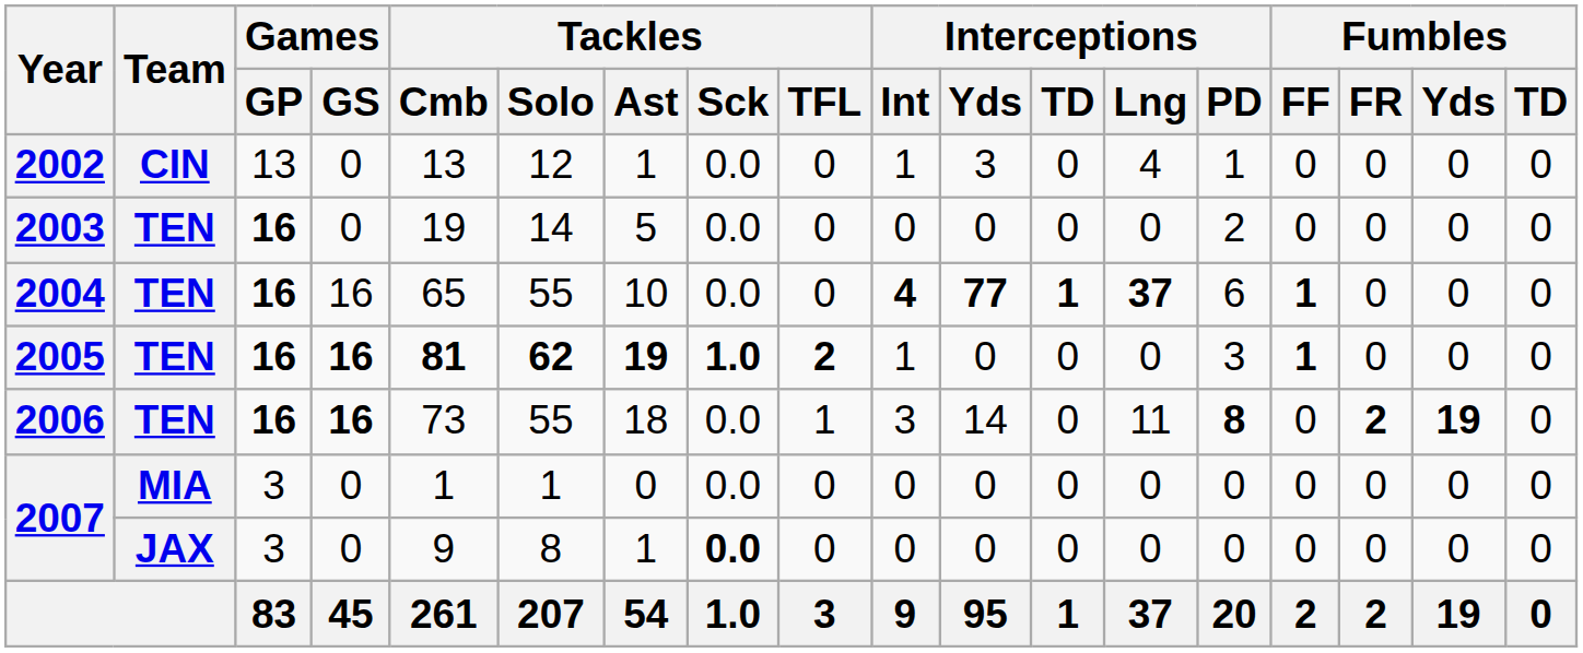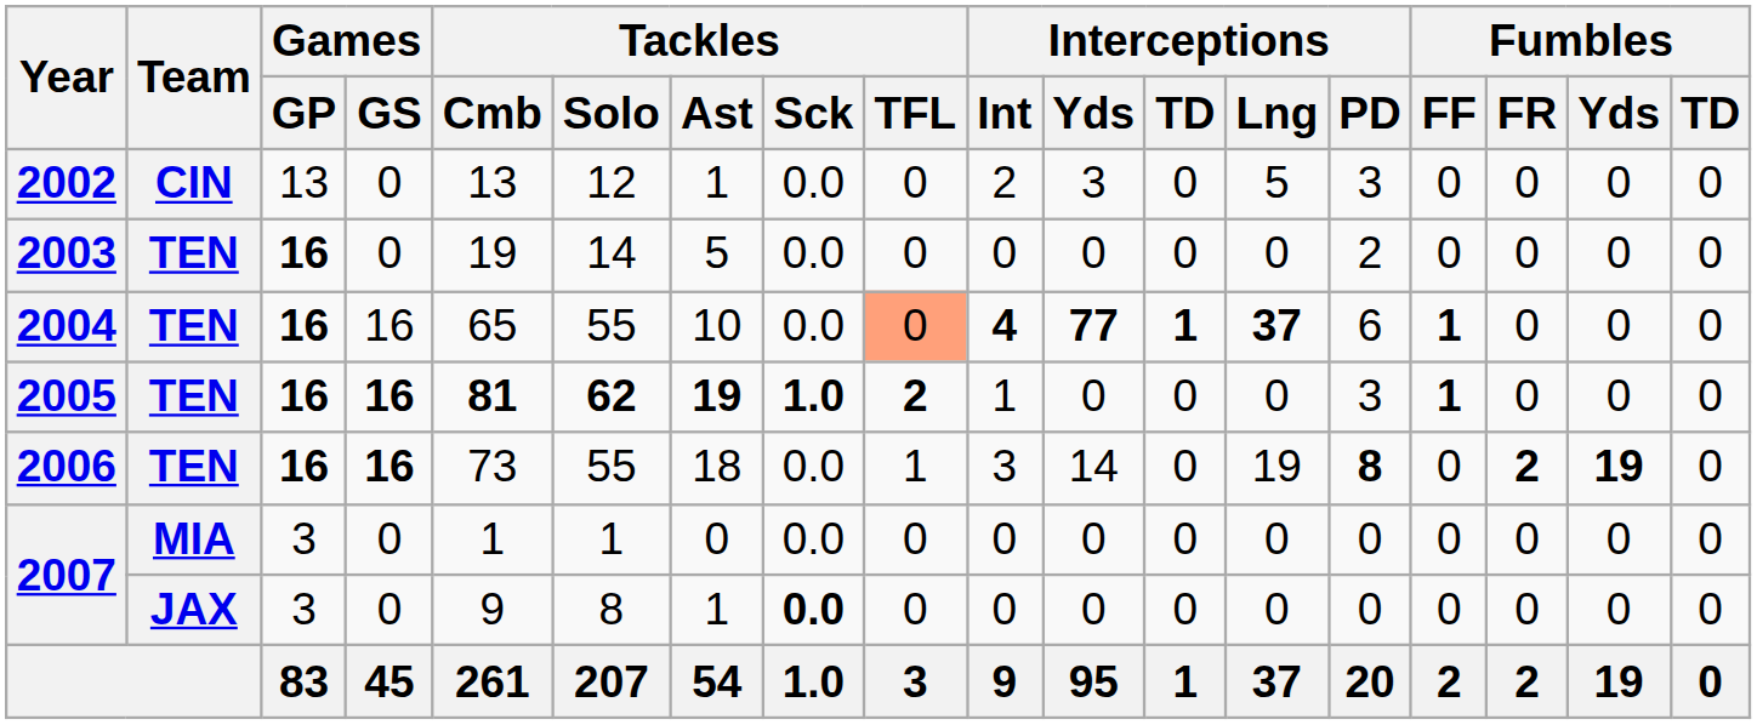 <table class="wikitable" style="text-align:center">
 <tr>
 <th rowspan="2">Year</th>
 <th rowspan="2">Team</th>
 <th colspan="2">Games</th>
 <th colspan="5">Tackles</th>
 <th colspan="5">Interceptions</th>
 <th colspan="4">Fumbles</th>
 </tr>
 <tr>
 <th>GP</th>
 <th>GS</th>
 <th>Cmb</th>
 <th>Solo</th>
 <th>Ast</th>
 <th>Sck</th>
 <th>TFL</th>
 <th>Int</th>
 <th>Yds</th>
 <th>TD</th>
 <th>Lng</th>
 <th>PD</th>
 <th>FF</th>
 <th>FR</th>
 <th>Yds</th>
 <th>TD</th>
 </tr>
 <tr>
 <th><a href='#'>2002</a></th>
 <th><a href='#'>CIN</a></th>
 <td>13</td>
 <td>0</td>
 <td>13</td>
 <td>12</td>
 <td>1</td>
 <td>0.0</td>
 <td>0</td>
-<td>1</td>
+<td>2</td>
 <td>3</td>
 <td>0</td>
-<td>4</td>
-<td>1</td>
+<td>5</td>
+<td>3</td>
 <td>0</td>
 <td>0</td>
 <td>0</td>
 <td>0</td>
 </tr>
 <tr>
 <th><a href='#'>2003</a></th>
 <th><a href='#'>TEN</a></th>
 <td><strong>16</strong></td>
 <td>0</td>
 <td>19</td>
 <td>14</td>
 <td>5</td>
 <td>0.0</td>
 <td>0</td>
 <td>0</td>
 <td>0</td>
 <td>0</td>
 <td>0</td>
 <td>2</td>
 <td>0</td>
 <td>0</td>
 <td>0</td>
 <td>0</td>
 </tr>
 <tr>
 <th><a href='#'>2004</a></th>
 <th><a href='#'>TEN</a></th>
 <td><strong>16</strong></td>
 <td>16</td>
 <td>65</td>
 <td>55</td>
 <td>10</td>
 <td>0.0</td>
-<td>0</td>
+<td style="background: lightsalmon;">0</td>
 <td><strong>4</strong></td>
 <td><strong>77</strong></td>
 <td><strong>1</strong></td>
 <td><strong>37</strong></td>
 <td>6</td>
 <td><strong>1</strong></td>
 <td>0</td>
 <td>0</td>
 <td>0</td>
 </tr>
 <tr>
 <th><a href='#'>2005</a></th>
 <th><a href='#'>TEN</a></th>
 <td><strong>16</strong></td>
 <td><strong>16</strong></td>
 <td><strong>81</strong></td>
 <td><strong>62</strong></td>
 <td><strong>19</strong></td>
 <td><strong>1.0</strong></td>
 <td><strong>2</strong></td>
 <td>1</td>
 <td>0</td>
 <td>0</td>
 <td>0</td>
 <td>3</td>
 <td><strong>1</strong></td>
 <td>0</td>
 <td>0</td>
 <td>0</td>
 </tr>
 <tr>
 <th><a href='#'>2006</a></th>
 <th><a href='#'>TEN</a></th>
 <td><strong>16</strong></td>
 <td><strong>16</strong></td>
 <td>73</td>
 <td>55</td>
 <td>18</td>
 <td>0.0</td>
 <td>1</td>
 <td>3</td>
 <td>14</td>
 <td>0</td>
-<td>11</td>
+<td>19</td>
 <td><strong>8</strong></td>
 <td>0</td>
 <td><strong>2</strong></td>
 <td><strong>19</strong></td>
 <td>0</td>
 </tr>
 <tr>
 <th rowspan="2"><a href='#'>2007</a></th>
 <th><a href='#'>MIA</a></th>
 <td>3</td>
 <td>0</td>
 <td>1</td>
 <td>1</td>
 <td>0</td>
 <td>0.0</td>
 <td>0</td>
 <td>0</td>
 <td>0</td>
 <td>0</td>
 <td>0</td>
 <td>0</td>
 <td>0</td>
 <td>0</td>
 <td>0</td>
 <td>0</td>
 </tr>
 <tr>
 <th><a href='#'>JAX</a></th>
 <td>3</td>
 <td>0</td>
 <td>9</td>
 <td>8</td>
 <td>1</td>
 <td><strong>0.0</strong></td>
 <td>0</td>
 <td>0</td>
 <td>0</td>
 <td>0</td>
 <td>0</td>
 <td>0</td>
 <td>0</td>
 <td>0</td>
 <td>0</td>
 <td>0</td>
 </tr>
 <tr>
 <th colspan="2"></th>
 <th>83</th>
 <th>45</th>
 <th>261</th>
 <th>207</th>
 <th>54</th>
 <th>1.0</th>
 <th>3</th>
 <th>9</th>
 <th>95</th>
 <th>1</th>
 <th>37</th>
 <th>20</th>
 <th>2</th>
 <th>2</th>
 <th>19</th>
 <th>0</th>
 </tr>
 </table>
